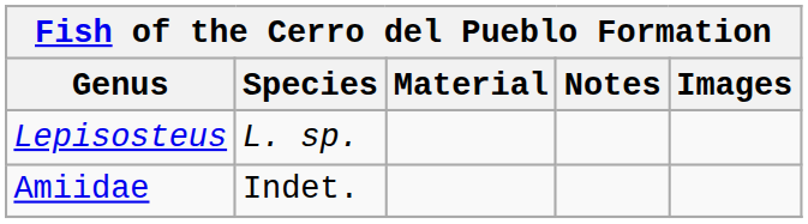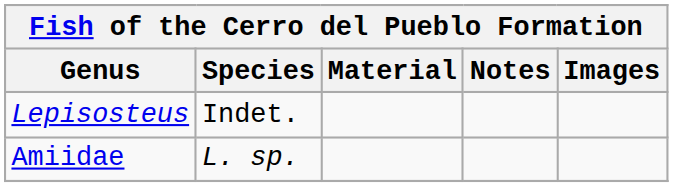 <table class="wikitable" align="center">
 <tr>
 <th colspan="7" align="center"><strong><a href='#'>Fish</a> of the Cerro del Pueblo Formation</strong></th>
 </tr>
 <tr>
 <th>Genus</th>
 <th><strong>Species</strong></th>
 <th><strong>Material</strong></th>
 <th>Notes</th>
 <th>Images</th>
 </tr>
 <tr>
 <td><em><a href='#'>Lepisosteus</a></em></td>
-<td><em>L. sp.</em></td>
+<td>Indet.</td>
 <td></td>
 <td></td>
 <td></td>
 </tr>
 <tr>
 <td><a href='#'>Amiidae</a></td>
-<td>Indet.</td>
+<td><em>L. sp.</em></td>
 <td></td>
 <td></td>
 <td></td>
 </tr>
 <tr>
 </tr>
 </table>
